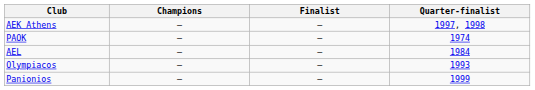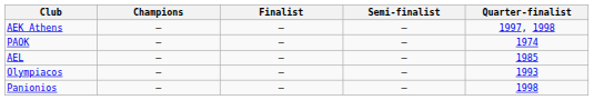 <table class="wikitable">
 <tr>
 <th style="width:12%;">Club</th>
 <th style="width:16%;">Champions</th>
 <th style="width:16%;">Finalist</th>
+<th style="width:16%;">Semi-finalist</th>
 <th style="width:16%;">Quarter-finalist</th>
 </tr>
 <tr>
 <td><a href='#'>AEK Athens</a></td>
+<td style="text-align:center">–</td>
 <td style="text-align:center">–</td>
 <td style="text-align:center">–</td>
 <td style="text-align:center"><a href='#'>1997</a>, <a href='#'>1998</a></td>
 </tr>
 <tr>
 <td><a href='#'>PAOK</a></td>
 <td style="text-align:center">–</td>
 <td style="text-align:center">–</td>
+<td style="text-align:center">–</td>
 <td style="text-align:center"><a href='#'>1974</a></td>
 </tr>
 <tr>
 <td><a href='#'>AEL</a></td>
 <td style="text-align:center">–</td>
 <td style="text-align:center">–</td>
-<td style="text-align:center"><a href='#'>1984</a></td>
+<td style="text-align:center">–</td>
+<td style="text-align:center"><a href='#'>1985</a></td>
 </tr>
 <tr>
 <td><a href='#'>Olympiacos</a></td>
+<td style="text-align:center">–</td>
 <td style="text-align:center">–</td>
 <td style="text-align:center">–</td>
 <td style="text-align:center"><a href='#'>1993</a></td>
 </tr>
 <tr>
 <td><a href='#'>Panionios</a></td>
 <td style="text-align:center">–</td>
 <td style="text-align:center">–</td>
-<td style="text-align:center"><a href='#'>1999</a></td>
+<td style="text-align:center">–</td>
+<td style="text-align:center"><a href='#'>1998</a></td>
 </tr>
 </table>
